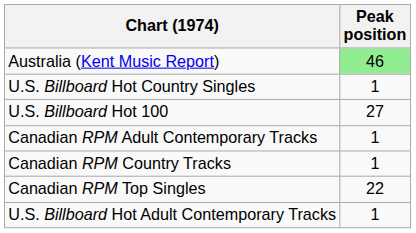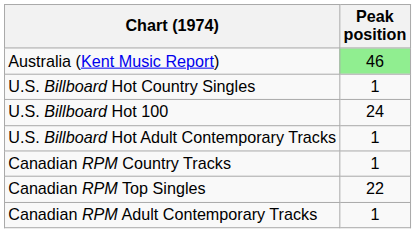 <table class="wikitable sortable">
 <tr>
 <th align="left">Chart (1974)</th>
 <th align="center">Peak<br>position</th>
 </tr>
 <tr>
 <td>Australia (<a href='#'>Kent Music Report</a>)</td>
 <td style="background: lightgreen; text-align:center;">46</td>
 </tr>
 <tr>
 <td align="left">U.S. <em>Billboard</em> Hot Country Singles</td>
 <td align="center">1</td>
 </tr>
 <tr>
 <td align="left">U.S. <em>Billboard</em> Hot 100</td>
-<td align="center">27</td>
+<td align="center">24</td>
 </tr>
 <tr>
-<td align="left">Canadian <em>RPM</em> Adult Contemporary Tracks</td>
+<td align="left">U.S. <em>Billboard</em> Hot Adult Contemporary Tracks</td>
 <td align="center">1</td>
 </tr>
 <tr>
 <td align="left">Canadian <em>RPM</em> Country Tracks</td>
 <td align="center">1</td>
 </tr>
 <tr>
 <td align="left">Canadian <em>RPM</em> Top Singles</td>
 <td align="center">22</td>
 </tr>
 <tr>
-<td align="left">U.S. <em>Billboard</em> Hot Adult Contemporary Tracks</td>
+<td align="left">Canadian <em>RPM</em> Adult Contemporary Tracks</td>
 <td align="center">1</td>
 </tr>
 </table>
